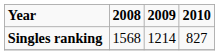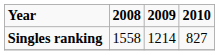 <table class="wikitable">
 <tr>
 <td><strong>Year</strong></td>
 <td align="center"><strong>2008</strong></td>
 <td align="center"><strong>2009</strong></td>
 <td align="center"><strong>2010</strong></td>
 </tr>
 <tr>
 <td><strong>Singles ranking</strong> </td>
-<td align="center">1568</td>
+<td align="center">1558</td>
 <td align="center"> 1214</td>
 <td align="center"> 827</td>
 </tr>
 <tr b>
 </tr>
 </table>
